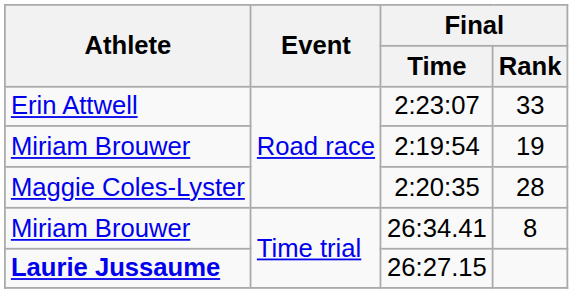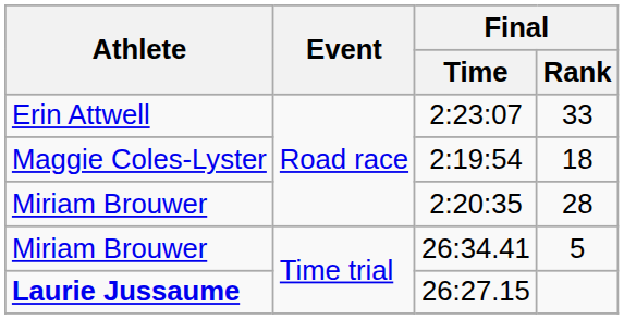 <table class="wikitable" style="font-size:90%">
 <tr>
 <th rowspan=2>Athlete</th>
 <th rowspan=2>Event</th>
 <th colspan=2>Final</th>
 </tr>
 <tr>
 <th>Time</th>
 <th>Rank</th>
 </tr>
 <tr align=center>
 <td align=left><a href='#'>Erin Attwell</a></td>
 <td align=left rowspan=3><a href='#'>Road race</a></td>
 <td>2:23:07</td>
 <td>33</td>
 </tr>
 <tr align=center>
-<td align=left><a href='#'>Miriam Brouwer</a></td>
+<td align=left><a href='#'>Maggie Coles-Lyster</a></td>
 <td>2:19:54</td>
-<td>19</td>
+<td>18</td>
 </tr>
 <tr align=center>
-<td align=left><a href='#'>Maggie Coles-Lyster</a></td>
+<td align=left><a href='#'>Miriam Brouwer</a></td>
 <td>2:20:35</td>
 <td>28</td>
 </tr>
 <tr align=center>
 <td align=left><a href='#'>Miriam Brouwer</a></td>
 <td align=left rowspan=2><a href='#'>Time trial</a></td>
 <td>26:34.41</td>
-<td>8</td>
+<td>5</td>
 </tr>
 <tr align=center>
 <td align=left><strong><a href='#'>Laurie Jussaume</a></strong></td>
 <td>26:27.15</td>
 <td></td>
 </tr>
 </table>
